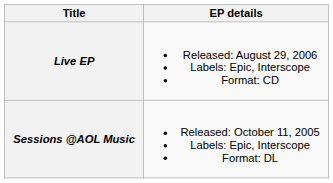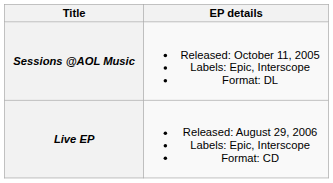 <table class="wikitable plainrowheaders" style="text-align:center;">
 <tr>
 <th scope="col" style="width:12em;">Title</th>
 <th scope="col" style="width:16em;">EP details</th>
 </tr>
 <tr>
+<th scope="row"><em>Sessions @AOL Music</em></th>
+<td><br><ul><li>Released: October 11, 2005</li><li>Labels: Epic, Interscope</li><li>Format: DL</li></ul></td>
+</tr>
+<tr>
 <th scope="row"><em>Live EP</em></th>
 <td><br><ul><li>Released: August 29, 2006</li><li>Labels: Epic, Interscope</li><li>Format: CD</li></ul></td>
 </tr>
-<tr>
-<th scope="row"><em>Sessions @AOL Music</em></th>
-<td><br><ul><li>Released: October 11, 2005</li><li>Labels: Epic, Interscope</li><li>Format: DL</li></ul></td>
-</tr>
 </table>
